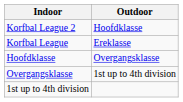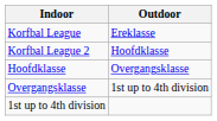 <table class="wikitable">
 <tr>
 <th>Indoor</th>
 <th>Outdoor</th>
 </tr>
 <tr>
+<td><a href='#'>Korfbal League</a></td>
+<td><a href='#'>Ereklasse</a></td>
+</tr>
+<tr>
 <td><a href='#'>Korfbal League 2</a></td>
 <td><a href='#'>Hoofdklasse</a></td>
-</tr>
-<tr>
-<td><a href='#'>Korfbal League</a></td>
-<td><a href='#'>Ereklasse</a></td>
 </tr>
 <tr>
 <td><a href='#'>Hoofdklasse</a></td>
 <td><a href='#'>Overgangsklasse</a></td>
 </tr>
 <tr>
 <td><a href='#'>Overgangsklasse</a></td>
 <td>1st up to 4th division</td>
 </tr>
 <tr>
 <td>1st up to 4th division</td>
 <td></td>
 </tr>
 </table>
